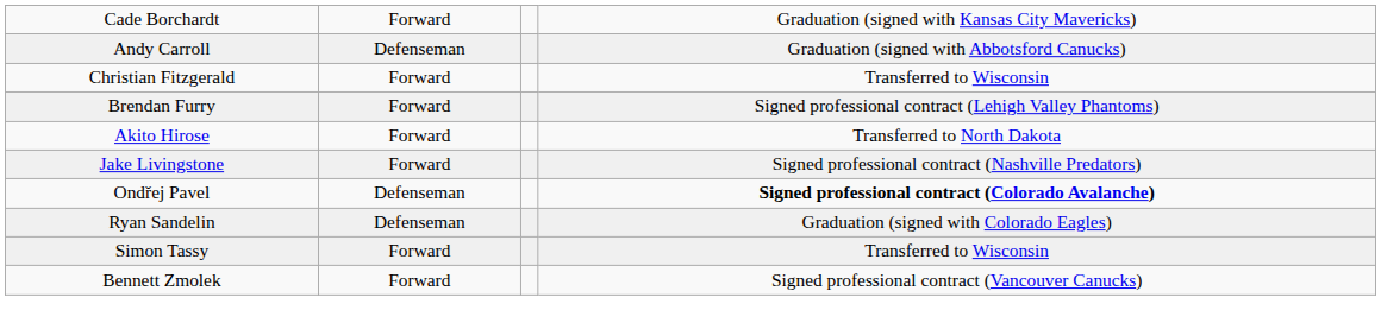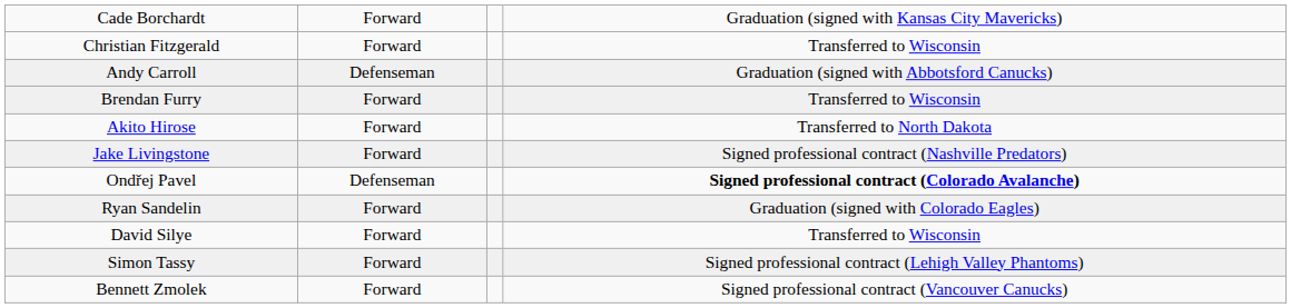 <table class="wikitable" width="1200">
 <tr align="center" bgcolor="">
 <td>Cade Borchardt</td>
 <td>Forward</td>
 <td></td>
 <td>Graduation (signed with <a href='#'>Kansas City Mavericks</a>)</td>
-</tr>
-<tr align="center" bgcolor="f0f0f0">
-<td>Andy Carroll</td>
-<td>Defenseman</td>
-<td></td>
-<td>Graduation (signed with <a href='#'>Abbotsford Canucks</a>)</td>
 </tr>
 <tr align="center" bgcolor="">
 <td>Christian Fitzgerald</td>
 <td>Forward</td>
 <td></td>
 <td>Transferred to <a href='#'>Wisconsin</a></td>
 </tr>
 <tr align="center" bgcolor="f0f0f0">
+<td>Andy Carroll</td>
+<td>Defenseman</td>
+<td></td>
+<td>Graduation (signed with <a href='#'>Abbotsford Canucks</a>)</td>
+</tr>
+<tr align="center" bgcolor="f0f0f0">
 <td>Brendan Furry</td>
 <td>Forward</td>
 <td></td>
-<td>Signed professional contract (<a href='#'>Lehigh Valley Phantoms</a>)</td>
+<td>Transferred to <a href='#'>Wisconsin</a></td>
 </tr>
 <tr align="center" bgcolor="">
 <td><a href='#'>Akito Hirose</a></td>
 <td>Forward</td>
 <td></td>
 <td>Transferred to <a href='#'>North Dakota</a></td>
 </tr>
 <tr align="center" bgcolor="f0f0f0">
 <td><a href='#'>Jake Livingstone</a></td>
 <td>Forward</td>
 <td></td>
 <td>Signed professional contract (<a href='#'>Nashville Predators</a>)</td>
 </tr>
 <tr align="center" bgcolor="">
 <td>Ondřej Pavel</td>
 <td>Defenseman</td>
 <td></td>
 <td><strong>Signed professional contract (<a href='#'>Colorado Avalanche</a>)</strong></td>
 </tr>
 <tr align="center" bgcolor="f0f0f0">
 <td>Ryan Sandelin</td>
-<td>Defenseman</td>
+<td>Forward</td>
 <td></td>
 <td>Graduation (signed with <a href='#'>Colorado Eagles</a>)</td>
+</tr>
+<tr align="center" bgcolor="">
+<td>David Silye</td>
+<td>Forward</td>
+<td></td>
+<td>Transferred to <a href='#'>Wisconsin</a></td>
 </tr>
 <tr align="center" bgcolor="f0f0f0">
 <td>Simon Tassy</td>
 <td>Forward</td>
 <td></td>
-<td>Transferred to <a href='#'>Wisconsin</a></td>
+<td>Signed professional contract (<a href='#'>Lehigh Valley Phantoms</a>)</td>
 </tr>
 <tr align="center" bgcolor="">
 <td>Bennett Zmolek</td>
 <td>Forward</td>
 <td></td>
 <td>Signed professional contract (<a href='#'>Vancouver Canucks</a>)</td>
 </tr>
 </table>
